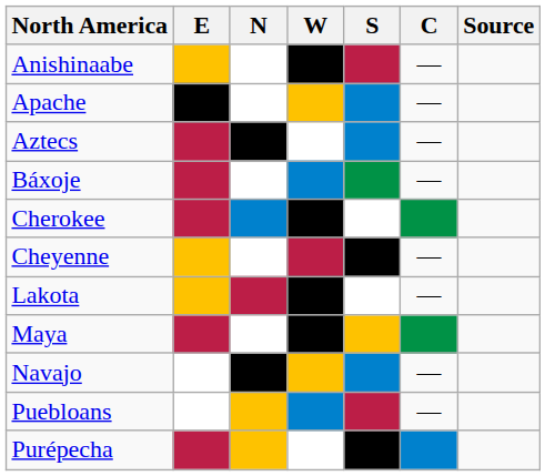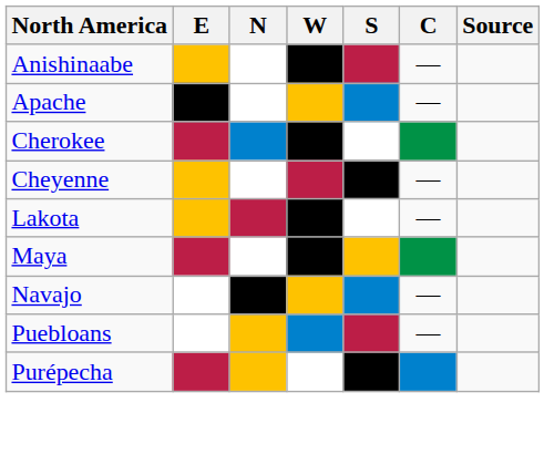 <table class="wikitable" style="float:right; margin-right:0; margin-left:1em">
 <tr>
 <th>North America</th>
 <th width="30">E</th>
 <th width="30">N</th>
 <th width="30">W</th>
 <th width="30">S</th>
 <th width="30">C</th>
 <th>Source</th>
 </tr>
 <tr>
 <td><a href='#'>Anishinaabe</a></td>
 <td style="background:#fec200"></td>
 <td style="background:#ffffff"></td>
 <td style="background:#000000"></td>
 <td style="background:#bc1e47"></td>
 <td align="center">—</td>
 <td></td>
 </tr>
 <tr>
 <td><a href='#'>Apache</a></td>
 <td style="background:#000000"></td>
 <td style="background:#ffffff"></td>
 <td style="background:#fec200"></td>
 <td style="background:#0081cd"></td>
-<td align="center">—</td>
-<td></td>
-</tr>
-<tr>
-<td><a href='#'>Aztecs</a></td>
-<td style="background:#bc1e47"></td>
-<td style="background:#000000"></td>
-<td style="background:#ffffff"></td>
-<td style="background:#0081cd"></td>
-<td align="center">—</td>
-<td></td>
-</tr>
-<tr>
-<td><a href='#'>Báxoje</a></td>
-<td style="background:#bc1e47"></td>
-<td style="background:#ffffff"></td>
-<td style="background:#0081cd"></td>
-<td style="background:#009246"></td>
 <td align="center">—</td>
 <td></td>
 </tr>
 <tr>
 <td><a href='#'>Cherokee</a></td>
 <td style="background:#bc1e47"></td>
 <td style="background:#0081cd"></td>
 <td style="background:#000000"></td>
 <td style="background:#ffffff"></td>
 <td style="background:#009246"></td>
 <td></td>
 </tr>
 <tr>
 <td><a href='#'>Cheyenne</a></td>
 <td style="background:#fec200"></td>
 <td style="background:#ffffff"></td>
 <td style="background:#bc1e47"></td>
 <td style="background:#000000"></td>
 <td align="center">—</td>
 <td></td>
 </tr>
 <tr>
 <td><a href='#'>Lakota</a></td>
 <td style="background:#fec200"></td>
 <td style="background:#bc1e47"></td>
 <td style="background:#000000"></td>
 <td style="background:#ffffff"></td>
 <td align="center">—</td>
 <td></td>
 </tr>
 <tr>
 <td><a href='#'>Maya</a></td>
 <td style="background:#bc1e47"></td>
 <td style="background:#ffffff"></td>
 <td style="background:#000000"></td>
 <td style="background:#fec200"></td>
 <td style="background:#009246"></td>
 <td></td>
 </tr>
 <tr>
 <td><a href='#'>Navajo</a></td>
 <td style="background:#ffffff"></td>
 <td style="background:#000000"></td>
 <td style="background:#fec200"></td>
 <td style="background:#0081cd"></td>
 <td align="center">—</td>
 <td></td>
 </tr>
 <tr>
 <td><a href='#'>Puebloans</a></td>
 <td style="background:#ffffff"></td>
 <td style="background:#fec200"></td>
 <td style="background:#0081cd"></td>
 <td style="background:#bc1e47"></td>
 <td align="center">—</td>
 <td></td>
 </tr>
 <tr>
 <td><a href='#'>Purépecha</a></td>
 <td style="background:#bc1e47"></td>
 <td style="background:#fec200"></td>
 <td style="background:#ffffff"></td>
 <td style="background:#000000"></td>
 <td style="background:#0081cd"></td>
 <td></td>
 </tr>
 </table>
